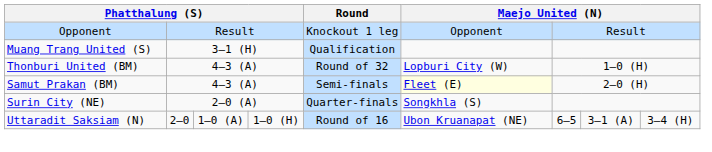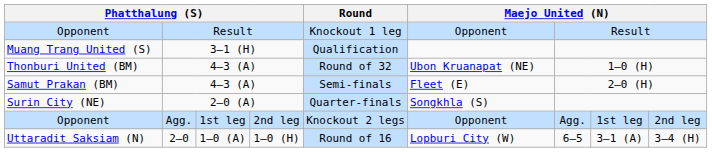 <table class="wikitable" style="text-align:center">
 <tr>
 <th colspan=4 width="350"><a href='#'>Phatthalung</a> (S)</th>
 <th>Round</th>
 <th colspan=4 width="350"><a href='#'>Maejo United</a> (N)</th>
 </tr>
 <tr style="background:#C1E0FF">
 <td>Opponent</td>
 <td colspan=3>Result</td>
 <td>Knockout 1 leg</td>
 <td>Opponent</td>
 <td colspan=3>Result</td>
 </tr>
 <tr>
 <td align=left><a href='#'>Muang Trang United</a> (S)</td>
 <td colspan=3>3–1 (H)</td>
 <td style="background:#C1E0FF">Qualification</td>
 <td></td>
 <td colspan=3></td>
 </tr>
 <tr>
 <td align=left><a href='#'>Thonburi United</a> (BM)</td>
 <td colspan=3>4–3 (A)</td>
 <td style="background:#C1E0FF">Round of 32</td>
-<td align=left><a href='#'>Lopburi City</a> (W)</td>
+<td align=left><a href='#'>Ubon Kruanapat</a> (NE)</td>
 <td colspan=3>1–0 (H)</td>
 </tr>
 <tr>
 <td align=left><a href='#'>Samut Prakan</a> (BM)</td>
 <td colspan=3>4–3 (A)</td>
 <td style="background:#C1E0FF">Semi-finals</td>
-<td align=left style="background: lightyellow;"><a href='#'>Fleet</a> (E)</td>
+<td align=left><a href='#'>Fleet</a> (E)</td>
 <td colspan=3>2–0 (H)</td>
 </tr>
 <tr>
 <td align=left><a href='#'>Surin City</a> (NE)</td>
 <td colspan=3>2–0 (A)</td>
 <td style="background:#C1E0FF">Quarter-finals</td>
 <td align=left><a href='#'>Songkhla</a> (S)</td>
 <td colspan=3></td>
 </tr>
+<tr style="background:#C1E0FF">
+<td>Opponent</td>
+<td>Agg.</td>
+<td>1st leg</td>
+<td>2nd leg</td>
+<td>Knockout 2 legs</td>
+<td>Opponent</td>
+<td>Agg.</td>
+<td>1st leg</td>
+<td>2nd leg</td>
+</tr>
 <tr>
 <td align=left><a href='#'>Uttaradit Saksiam</a> (N)</td>
 <td>2–0</td>
 <td>1–0 (A)</td>
 <td>1–0 (H)</td>
 <td style="background:#C1E0FF">Round of 16</td>
-<td align=left><a href='#'>Ubon Kruanapat</a> (NE)</td>
+<td align=left><a href='#'>Lopburi City</a> (W)</td>
 <td>6–5</td>
 <td>3–1 (A)</td>
 <td>3–4 (H)</td>
 </tr>
 </table>
